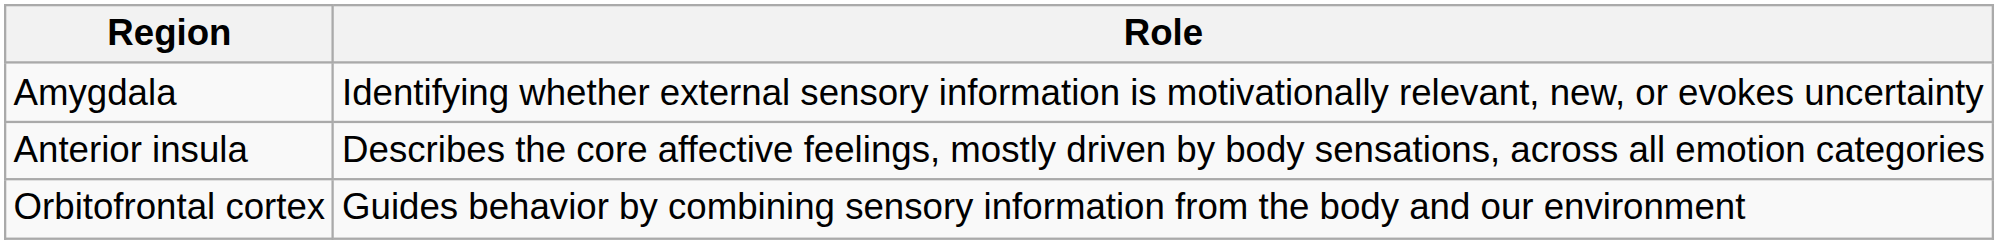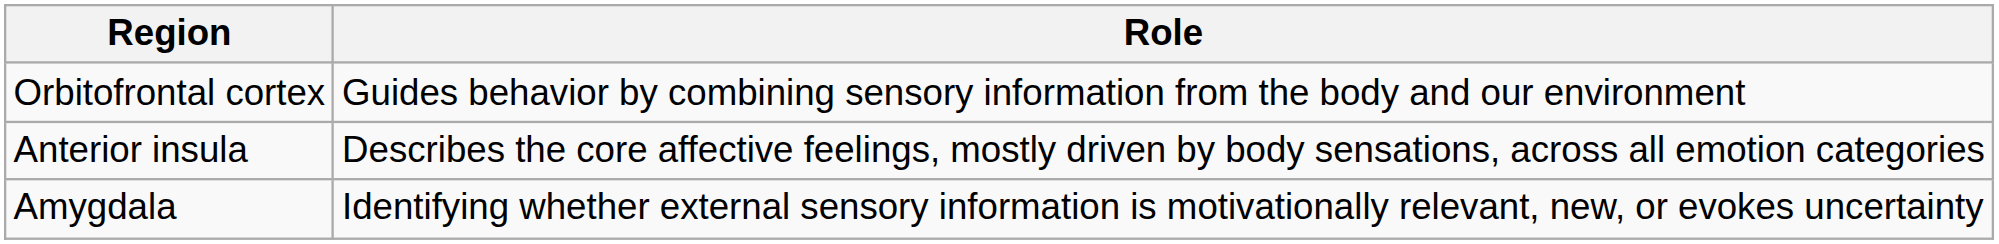 <table class="wikitable">
 <tr>
 <th>Region</th>
 <th>Role</th>
 </tr>
 <tr>
-<td>Amygdala</td>
-<td>Identifying whether external sensory information is motivationally relevant, new, or evokes uncertainty</td>
+<td>Orbitofrontal cortex</td>
+<td>Guides behavior by combining sensory information from the body and our environment</td>
 </tr>
 <tr>
 <td>Anterior insula</td>
 <td>Describes the core affective feelings, mostly driven by body sensations, across all emotion categories</td>
 </tr>
 <tr>
-<td>Orbitofrontal cortex</td>
-<td>Guides behavior by combining sensory information from the body and our environment</td>
+<td>Amygdala</td>
+<td>Identifying whether external sensory information is motivationally relevant, new, or evokes uncertainty</td>
 </tr>
 </table>
